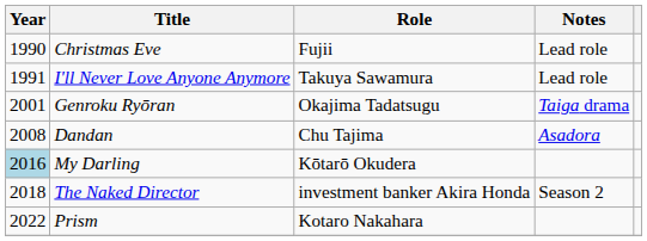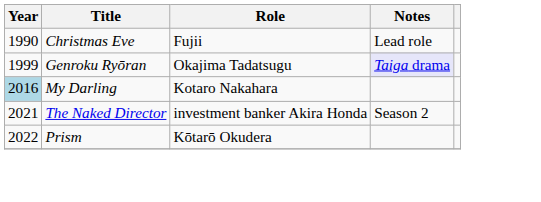 <table class="wikitable">
 <tr>
 <th>Year</th>
 <th>Title</th>
 <th>Role</th>
 <th>Notes</th>
 <th></th>
 </tr>
 <tr>
 <td>1990</td>
 <td><em>Christmas Eve</em></td>
 <td>Fujii</td>
 <td>Lead role</td>
 <td></td>
 </tr>
 <tr>
-<td>1991</td>
-<td><em><a href='#'>I'll Never Love Anyone Anymore</a></em></td>
-<td>Takuya Sawamura</td>
-<td>Lead role</td>
-<td></td>
-</tr>
-<tr>
-<td>2001</td>
+<td>1999</td>
 <td><em>Genroku Ryōran</em></td>
 <td>Okajima Tadatsugu</td>
-<td><a href='#'><em>Taiga</em> drama</a></td>
-<td></td>
-</tr>
-<tr>
-<td>2008</td>
-<td><em>Dandan</em></td>
-<td>Chu Tajima</td>
-<td><em><a href='#'>Asadora</a></em></td>
+<td style="background: lavender;"><a href='#'><em>Taiga</em> drama</a></td>
 <td></td>
 </tr>
 <tr>
 <td style="background: lightblue;">2016</td>
 <td><em>My Darling</em></td>
-<td>Kōtarō Okudera</td>
+<td>Kotaro Nakahara</td>
 <td></td>
 <td></td>
 </tr>
 <tr>
-<td>2018</td>
+<td>2021</td>
 <td><em><a href='#'>The Naked Director</a></em></td>
 <td>investment banker Akira Honda</td>
 <td>Season 2</td>
 <td></td>
 </tr>
 <tr>
 <td>2022</td>
 <td><em>Prism</em></td>
-<td>Kotaro Nakahara</td>
+<td>Kōtarō Okudera</td>
 <td></td>
 <td></td>
 </tr>
 <tr>
 </tr>
 </table>
